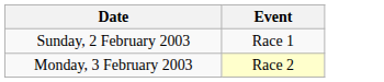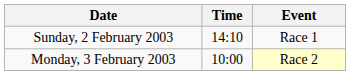 <table class = "wikitable" style="text-align:center;">
 <tr>
 <th width=220>Date</th>
+<th width=50>Time</th>
 <th width=100>Event</th>
 </tr>
 <tr>
 <td>Sunday, 2 February 2003</td>
+<td>14:10</td>
 <td>Race 1</td>
 </tr>
 <tr>
 <td>Monday, 3 February 2003</td>
+<td>10:00</td>
 <td bgcolor=ffffcc>Race 2</td>
 </tr>
 </table>
